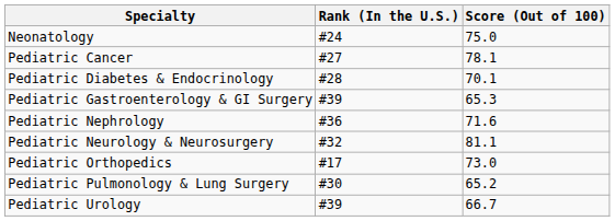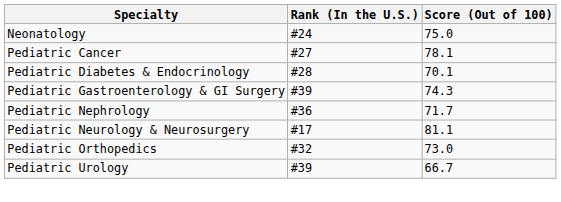 <table class="wikitable">
 <tr>
 <th>Specialty</th>
 <th>Rank (In the U.S.)</th>
 <th>Score (Out of 100)</th>
 </tr>
 <tr>
 <td>Neonatology</td>
 <td>#24</td>
 <td>75.0</td>
 </tr>
 <tr>
 <td>Pediatric Cancer</td>
 <td>#27</td>
 <td>78.1</td>
 </tr>
 <tr>
 <td>Pediatric Diabetes & Endocrinology</td>
 <td>#28</td>
 <td>70.1</td>
 </tr>
 <tr>
 <td>Pediatric Gastroenterology & GI Surgery</td>
 <td>#39</td>
-<td>65.3</td>
+<td>74.3</td>
 </tr>
 <tr>
 <td>Pediatric Nephrology</td>
 <td>#36</td>
-<td>71.6</td>
+<td>71.7</td>
 </tr>
 <tr>
 <td>Pediatric Neurology & Neurosurgery</td>
-<td>#32</td>
+<td>#17</td>
 <td>81.1</td>
 </tr>
 <tr>
 <td>Pediatric Orthopedics</td>
-<td>#17</td>
+<td>#32</td>
 <td>73.0</td>
-</tr>
-<tr>
-<td>Pediatric Pulmonology & Lung Surgery</td>
-<td>#30</td>
-<td>65.2</td>
 </tr>
 <tr>
 <td>Pediatric Urology</td>
 <td>#39</td>
 <td>66.7</td>
 </tr>
 </table>
